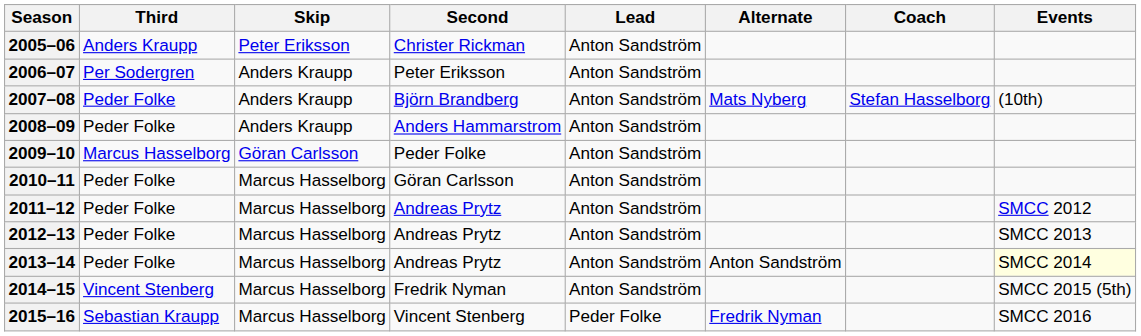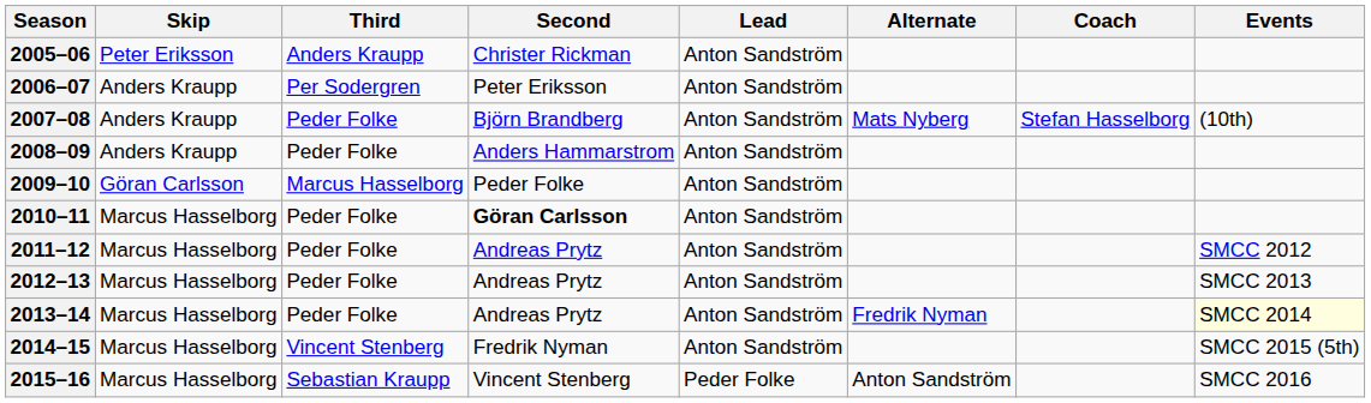 <table class="wikitable">
 <tr>
 <th scope="col">Season</th>
+<th scope="col">Skip</th>
 <th scope="col">Third</th>
-<th scope="col">Skip</th>
 <th scope="col">Second</th>
 <th scope="col">Lead</th>
 <th scope="col">Alternate</th>
 <th scope="col">Coach</th>
 <th scope="col">Events</th>
 </tr>
 <tr>
 <th scope="row">2005–06</th>
+<td><a href='#'>Peter Eriksson</a></td>
 <td><a href='#'>Anders Kraupp</a></td>
-<td><a href='#'>Peter Eriksson</a></td>
 <td><a href='#'>Christer Rickman</a></td>
 <td>Anton Sandström</td>
 <td></td>
 <td></td>
 <td></td>
 </tr>
 <tr>
 <th scope="row">2006–07</th>
+<td>Anders Kraupp</td>
 <td><a href='#'>Per Sodergren</a></td>
-<td>Anders Kraupp</td>
 <td>Peter Eriksson</td>
 <td>Anton Sandström</td>
 <td></td>
 <td></td>
 <td></td>
 </tr>
 <tr>
 <th scope="row">2007–08</th>
+<td>Anders Kraupp</td>
 <td><a href='#'>Peder Folke</a></td>
-<td>Anders Kraupp</td>
 <td><a href='#'>Björn Brandberg</a></td>
 <td>Anton Sandström</td>
 <td><a href='#'>Mats Nyberg</a></td>
 <td><a href='#'>Stefan Hasselborg</a></td>
 <td> (10th)</td>
 </tr>
 <tr>
 <th scope="row">2008–09</th>
+<td>Anders Kraupp</td>
 <td>Peder Folke</td>
-<td>Anders Kraupp</td>
 <td><a href='#'>Anders Hammarstrom</a></td>
 <td>Anton Sandström</td>
 <td></td>
 <td></td>
 <td></td>
 </tr>
 <tr>
 <th scope="row">2009–10</th>
+<td><a href='#'>Göran Carlsson</a></td>
 <td><a href='#'>Marcus Hasselborg</a></td>
-<td><a href='#'>Göran Carlsson</a></td>
 <td>Peder Folke</td>
 <td>Anton Sandström</td>
 <td></td>
 <td></td>
 <td></td>
 </tr>
 <tr>
 <th scope="row">2010–11</th>
+<td>Marcus Hasselborg</td>
 <td>Peder Folke</td>
-<td>Marcus Hasselborg</td>
-<td>Göran Carlsson</td>
+<td><strong>Göran Carlsson</strong></td>
 <td>Anton Sandström</td>
 <td></td>
 <td></td>
 <td></td>
 </tr>
 <tr>
 <th scope="row">2011–12</th>
+<td>Marcus Hasselborg</td>
 <td>Peder Folke</td>
-<td>Marcus Hasselborg</td>
 <td><a href='#'>Andreas Prytz</a></td>
 <td>Anton Sandström</td>
 <td></td>
 <td></td>
 <td><a href='#'>SMCC</a> 2012 </td>
 </tr>
 <tr>
 <th scope="row">2012–13</th>
+<td>Marcus Hasselborg</td>
 <td>Peder Folke</td>
-<td>Marcus Hasselborg</td>
 <td>Andreas Prytz</td>
 <td>Anton Sandström</td>
 <td></td>
 <td></td>
 <td>SMCC 2013 </td>
 </tr>
 <tr>
 <th scope="row">2013–14</th>
+<td>Marcus Hasselborg</td>
 <td>Peder Folke</td>
-<td>Marcus Hasselborg</td>
 <td>Andreas Prytz</td>
 <td>Anton Sandström</td>
-<td>Anton Sandström</td>
+<td><a href='#'>Fredrik Nyman</a></td>
 <td></td>
 <td style="background: lightyellow;">SMCC 2014 </td>
 </tr>
 <tr>
 <th scope="row">2014–15</th>
+<td>Marcus Hasselborg</td>
 <td><a href='#'>Vincent Stenberg</a></td>
-<td>Marcus Hasselborg</td>
 <td>Fredrik Nyman</td>
 <td>Anton Sandström</td>
 <td></td>
 <td></td>
 <td>SMCC 2015 (5th)</td>
 </tr>
 <tr>
 <th scope="row">2015–16</th>
+<td>Marcus Hasselborg</td>
 <td><a href='#'>Sebastian Kraupp</a></td>
-<td>Marcus Hasselborg</td>
 <td>Vincent Stenberg</td>
 <td>Peder Folke</td>
-<td><a href='#'>Fredrik Nyman</a></td>
+<td>Anton Sandström</td>
 <td></td>
 <td>SMCC 2016 </td>
 </tr>
 </table>
